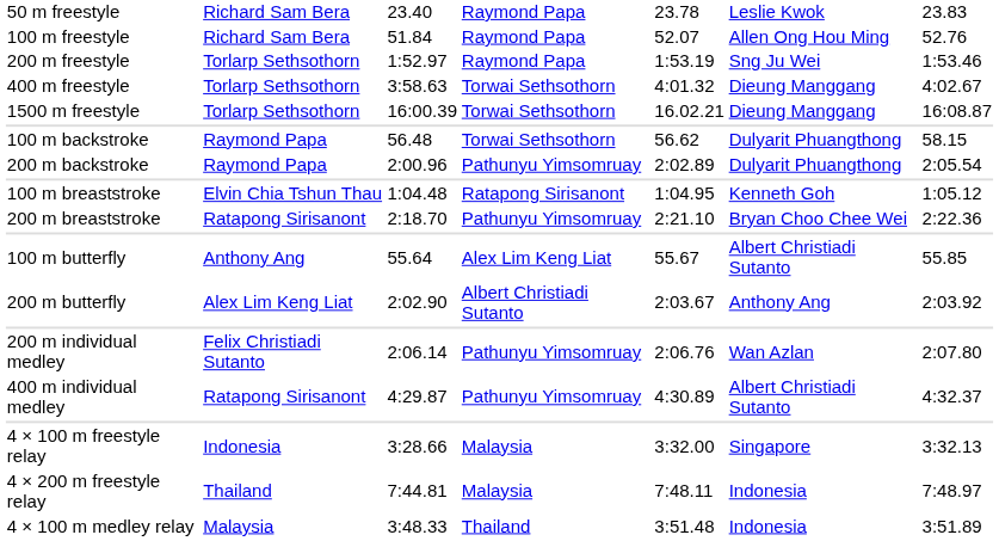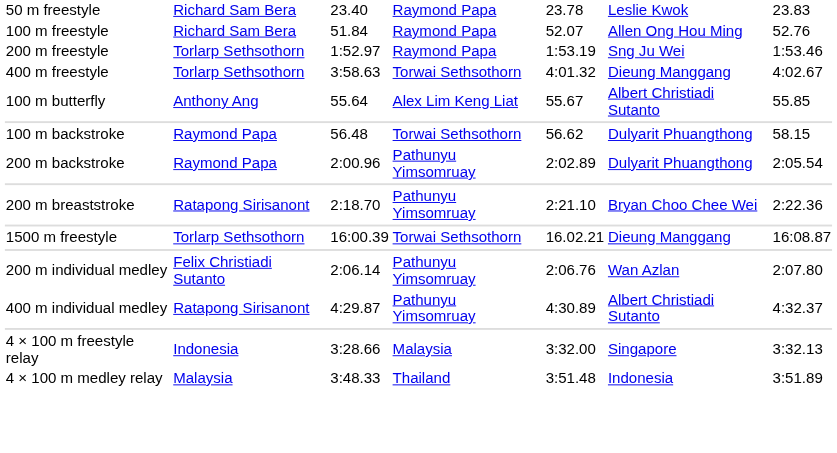 <table>
 <tr>
 <td>50 m freestyle</td>
 <td> <a href='#'>Richard Sam Bera</a></td>
 <td>23.40</td>
 <td> <a href='#'>Raymond Papa</a></td>
 <td>23.78</td>
 <td> <a href='#'>Leslie Kwok</a></td>
 <td>23.83</td>
 </tr>
 <tr>
 <td>100 m freestyle</td>
 <td> <a href='#'>Richard Sam Bera</a></td>
 <td>51.84</td>
 <td> <a href='#'>Raymond Papa</a></td>
 <td>52.07</td>
 <td> <a href='#'>Allen Ong Hou Ming</a></td>
 <td>52.76</td>
 </tr>
 <tr>
 <td>200 m freestyle</td>
 <td> <a href='#'>Torlarp Sethsothorn</a></td>
 <td>1:52.97</td>
 <td> <a href='#'>Raymond Papa</a></td>
 <td>1:53.19</td>
 <td> <a href='#'>Sng Ju Wei</a></td>
 <td>1:53.46</td>
 </tr>
 <tr>
 <td>400 m freestyle</td>
 <td> <a href='#'>Torlarp Sethsothorn</a></td>
 <td>3:58.63</td>
 <td> <a href='#'>Torwai Sethsothorn</a></td>
 <td>4:01.32</td>
 <td> <a href='#'>Dieung Manggang</a></td>
 <td>4:02.67</td>
 </tr>
 <tr>
-<td>1500 m freestyle</td>
-<td> <a href='#'>Torlarp Sethsothorn</a></td>
-<td>16:00.39</td>
-<td> <a href='#'>Torwai Sethsothorn</a></td>
-<td>16.02.21</td>
-<td> <a href='#'>Dieung Manggang</a></td>
-<td>16:08.87</td>
+<td>100 m butterfly</td>
+<td> <a href='#'>Anthony Ang</a></td>
+<td>55.64</td>
+<td> <a href='#'>Alex Lim Keng Liat</a></td>
+<td>55.67</td>
+<td> <a href='#'>Albert Christiadi Sutanto</a></td>
+<td>55.85</td>
 </tr>
 <tr style="background:#ddd;">
 <td colspan=7></td>
 </tr>
 <tr>
 <td>100 m backstroke</td>
 <td> <a href='#'>Raymond Papa</a></td>
 <td>56.48</td>
 <td> <a href='#'>Torwai Sethsothorn</a></td>
 <td>56.62</td>
 <td> <a href='#'>Dulyarit Phuangthong</a></td>
 <td>58.15</td>
 </tr>
 <tr>
 <td>200 m backstroke</td>
 <td> <a href='#'>Raymond Papa</a></td>
 <td>2:00.96</td>
 <td> <a href='#'>Pathunyu Yimsomruay</a></td>
 <td>2:02.89</td>
 <td> <a href='#'>Dulyarit Phuangthong</a></td>
 <td>2:05.54</td>
 </tr>
 <tr style="background:#ddd;">
 <td colspan=7></td>
 </tr>
 <tr>
-<td>100 m breaststroke</td>
-<td> <a href='#'>Elvin Chia Tshun Thau</a></td>
-<td>1:04.48</td>
-<td> <a href='#'>Ratapong Sirisanont</a></td>
-<td>1:04.95</td>
-<td> <a href='#'>Kenneth Goh</a></td>
-<td>1:05.12</td>
-</tr>
-<tr>
 <td>200 m breaststroke</td>
 <td> <a href='#'>Ratapong Sirisanont</a></td>
 <td>2:18.70</td>
 <td> <a href='#'>Pathunyu Yimsomruay</a></td>
 <td>2:21.10</td>
 <td> <a href='#'>Bryan Choo Chee Wei</a></td>
 <td>2:22.36</td>
 </tr>
 <tr style="background:#ddd;">
 <td colspan=7></td>
 </tr>
 <tr>
-<td>100 m butterfly</td>
-<td> <a href='#'>Anthony Ang</a></td>
-<td>55.64</td>
-<td> <a href='#'>Alex Lim Keng Liat</a></td>
-<td>55.67</td>
-<td> <a href='#'>Albert Christiadi Sutanto</a></td>
-<td>55.85</td>
-</tr>
-<tr>
-<td>200 m butterfly</td>
-<td> <a href='#'>Alex Lim Keng Liat</a></td>
-<td>2:02.90</td>
-<td> <a href='#'>Albert Christiadi Sutanto</a></td>
-<td>2:03.67</td>
-<td> <a href='#'>Anthony Ang</a></td>
-<td>2:03.92</td>
+<td>1500 m freestyle</td>
+<td> <a href='#'>Torlarp Sethsothorn</a></td>
+<td>16:00.39</td>
+<td> <a href='#'>Torwai Sethsothorn</a></td>
+<td>16.02.21</td>
+<td> <a href='#'>Dieung Manggang</a></td>
+<td>16:08.87</td>
 </tr>
 <tr style="background:#ddd;">
 <td colspan=7></td>
 </tr>
 <tr>
 <td>200 m individual medley</td>
 <td> <a href='#'>Felix Christiadi Sutanto</a></td>
 <td>2:06.14</td>
 <td> <a href='#'>Pathunyu Yimsomruay</a></td>
 <td>2:06.76</td>
 <td> <a href='#'>Wan Azlan</a></td>
 <td>2:07.80</td>
 </tr>
 <tr>
 <td>400 m individual medley</td>
 <td> <a href='#'>Ratapong Sirisanont</a></td>
 <td>4:29.87</td>
 <td> <a href='#'>Pathunyu Yimsomruay</a></td>
 <td>4:30.89</td>
 <td> <a href='#'>Albert Christiadi Sutanto</a></td>
 <td>4:32.37</td>
 </tr>
 <tr style="background:#ddd;">
 <td colspan=7></td>
 </tr>
 <tr>
 <td>4 × 100 m freestyle relay</td>
 <td> <a href='#'>Indonesia</a></td>
 <td>3:28.66</td>
 <td> <a href='#'>Malaysia</a></td>
 <td>3:32.00</td>
 <td> <a href='#'>Singapore</a></td>
 <td>3:32.13</td>
 </tr>
 <tr>
-<td>4 × 200 m freestyle relay</td>
-<td> <a href='#'>Thailand</a></td>
-<td>7:44.81</td>
-<td> <a href='#'>Malaysia</a></td>
-<td>7:48.11</td>
-<td> <a href='#'>Indonesia</a></td>
-<td>7:48.97</td>
-</tr>
-<tr>
 <td>4 × 100 m medley relay</td>
 <td> <a href='#'>Malaysia</a></td>
 <td>3:48.33</td>
 <td> <a href='#'>Thailand</a></td>
 <td>3:51.48</td>
 <td> <a href='#'>Indonesia</a></td>
 <td>3:51.89</td>
 </tr>
 </table>
